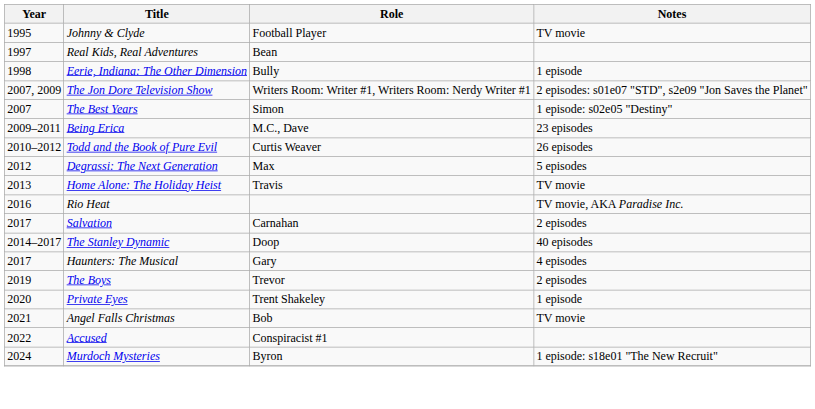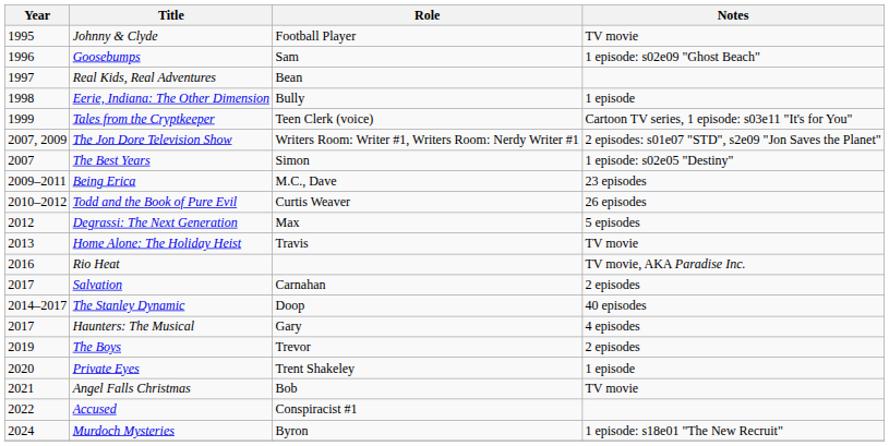 <table class="wikitable sortable">
 <tr>
 <th>Year</th>
 <th>Title</th>
 <th>Role</th>
 <th class="unsortable">Notes</th>
 </tr>
 <tr>
 <td>1995</td>
 <td><em>Johnny & Clyde</em></td>
 <td>Football Player</td>
 <td>TV movie</td>
 </tr>
 <tr>
+<td>1996</td>
+<td><em><a href='#'>Goosebumps</a></em></td>
+<td>Sam</td>
+<td>1 episode: s02e09 "Ghost Beach"</td>
+</tr>
+<tr>
 <td>1997</td>
 <td><em>Real Kids, Real Adventures</em></td>
 <td>Bean</td>
 <td></td>
 </tr>
 <tr>
 <td>1998</td>
 <td><em><a href='#'>Eerie, Indiana: The Other Dimension</a></em></td>
 <td>Bully</td>
 <td>1 episode</td>
+</tr>
+<tr>
+<td>1999</td>
+<td><em><a href='#'>Tales from the Cryptkeeper</a></em></td>
+<td>Teen Clerk (voice)</td>
+<td>Cartoon TV series, 1 episode: s03e11 "It's for You"</td>
 </tr>
 <tr>
 <td>2007, 2009</td>
 <td data-sort-value="Jon Dore Television Show, The"><em><a href='#'>The Jon Dore Television Show</a></em></td>
 <td>Writers Room: Writer #1, Writers Room: Nerdy Writer #1</td>
 <td>2 episodes: s01e07 "STD", s2e09 "Jon Saves the Planet"</td>
 </tr>
 <tr>
 <td>2007</td>
 <td data-sort-value="Best Years, The"><em><a href='#'>The Best Years</a></em></td>
 <td>Simon</td>
 <td>1 episode: s02e05 "Destiny"</td>
 </tr>
 <tr>
 <td>2009–2011</td>
 <td><em><a href='#'>Being Erica</a></em></td>
 <td>M.C., Dave</td>
 <td>23 episodes</td>
 </tr>
 <tr>
 <td>2010–2012</td>
 <td><em><a href='#'>Todd and the Book of Pure Evil</a></em></td>
 <td>Curtis Weaver</td>
 <td>26 episodes</td>
 </tr>
 <tr>
 <td>2012</td>
 <td><em><a href='#'>Degrassi: The Next Generation</a></em></td>
 <td>Max</td>
 <td>5 episodes</td>
 </tr>
 <tr>
 <td>2013</td>
 <td><em><a href='#'>Home Alone: The Holiday Heist</a></em></td>
 <td>Travis</td>
 <td>TV movie</td>
 </tr>
 <tr>
 <td>2016</td>
 <td><em>Rio Heat</em></td>
 <td></td>
 <td>TV movie, AKA <em>Paradise Inc.</em></td>
 </tr>
 <tr>
 <td>2017</td>
 <td><em><a href='#'>Salvation</a></em></td>
 <td>Carnahan</td>
 <td>2 episodes</td>
 </tr>
 <tr>
 <td>2014–2017</td>
 <td data-sort-value="Stanley Dynamic, The"><em><a href='#'>The Stanley Dynamic</a></em></td>
 <td>Doop</td>
 <td>40 episodes</td>
 </tr>
 <tr>
 <td>2017</td>
 <td><em>Haunters: The Musical</em></td>
 <td>Gary</td>
 <td>4 episodes</td>
 </tr>
 <tr>
 <td>2019</td>
 <td data-sort-value="Boys, The"><em><a href='#'>The Boys</a></em></td>
 <td>Trevor</td>
 <td>2 episodes</td>
 </tr>
 <tr>
 <td>2020</td>
 <td><em><a href='#'>Private Eyes</a></em></td>
 <td>Trent Shakeley</td>
 <td>1 episode</td>
 </tr>
 <tr>
 <td>2021</td>
 <td><em>Angel Falls Christmas</em></td>
 <td>Bob</td>
 <td>TV movie</td>
 </tr>
 <tr>
 <td>2022</td>
 <td><em><a href='#'>Accused</a></em></td>
 <td>Conspiracist #1</td>
 <td></td>
 </tr>
 <tr>
 <td>2024</td>
 <td><em><a href='#'>Murdoch Mysteries</a></em></td>
 <td>Byron</td>
 <td>1 episode: s18e01 "The New Recruit"</td>
 </tr>
 <tr>
 </tr>
 </table>
